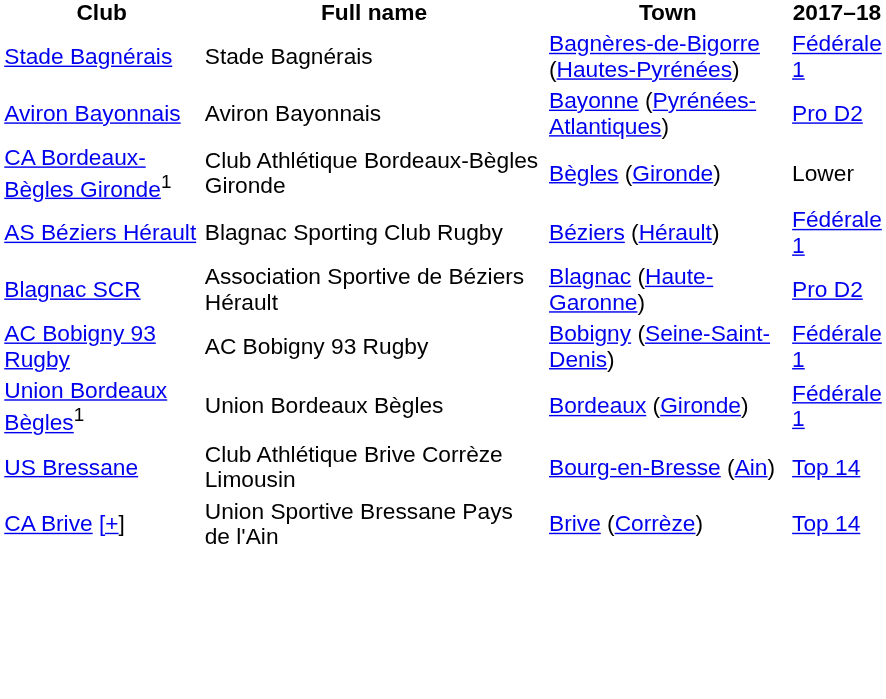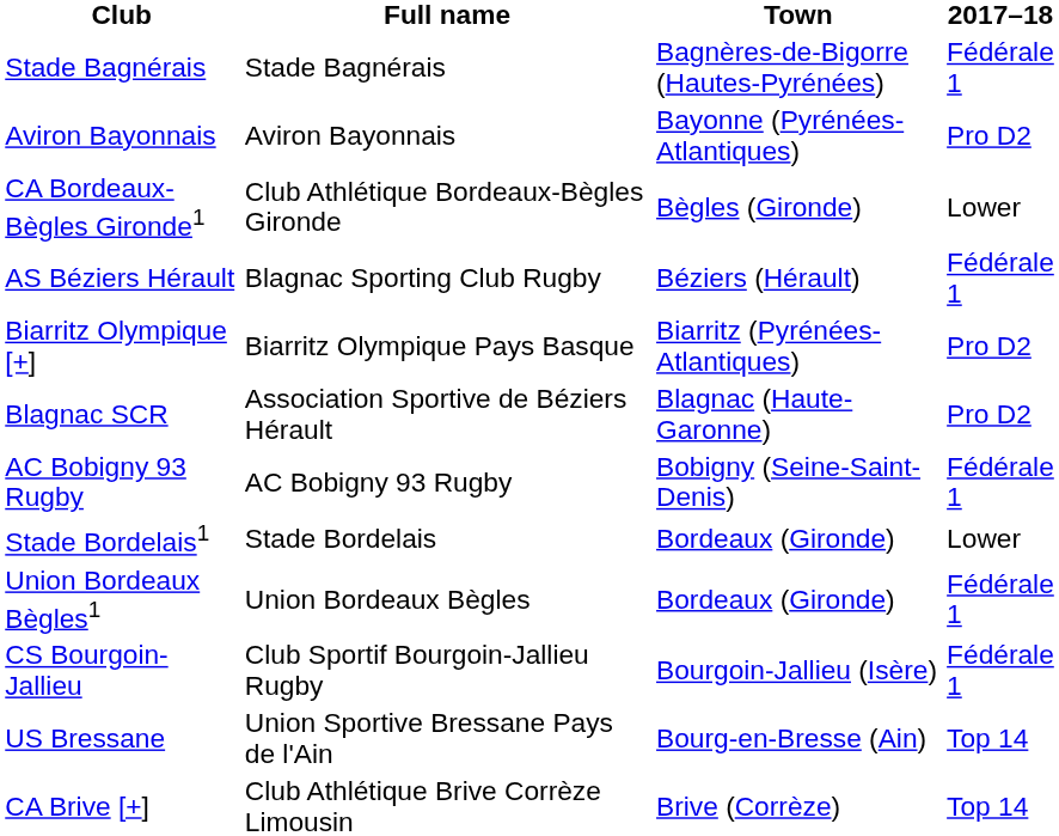 <table style="width:100%;">
 <tr>
 <th style="width:23%;">Club</th>
 <th style="width:40%;">Full name</th>
 <th style="width:28%;">Town</th>
 <th style="width:8%;">2017–18</th>
 </tr>
 <tr>
 <td><a href='#'>Stade Bagnérais</a></td>
 <td>Stade Bagnérais</td>
 <td><a href='#'>Bagnères-de-Bigorre</a> (<a href='#'>Hautes-Pyrénées</a>)</td>
 <td><a href='#'>Fédérale 1</a></td>
 </tr>
 <tr>
 <td><a href='#'>Aviron Bayonnais</a></td>
 <td>Aviron Bayonnais</td>
 <td><a href='#'>Bayonne</a> (<a href='#'>Pyrénées-Atlantiques</a>)</td>
 <td><a href='#'>Pro D2</a></td>
 </tr>
 <tr>
 <td><a href='#'>CA Bordeaux-Bègles Gironde</a><sup>1</sup></td>
 <td>Club Athlétique Bordeaux-Bègles Gironde</td>
 <td><a href='#'>Bègles</a> (<a href='#'>Gironde</a>)</td>
 <td>Lower</td>
 </tr>
 <tr>
 <td><a href='#'>AS Béziers Hérault</a></td>
 <td>Blagnac Sporting Club Rugby</td>
 <td><a href='#'>Béziers</a> (<a href='#'>Hérault</a>)</td>
 <td><a href='#'>Fédérale 1</a></td>
 </tr>
 <tr>
+<td><a href='#'>Biarritz Olympique</a> <a href='#'>[+</a>]</td>
+<td>Biarritz Olympique Pays Basque</td>
+<td><a href='#'>Biarritz</a> (<a href='#'>Pyrénées-Atlantiques</a>)</td>
+<td><a href='#'>Pro D2</a></td>
+</tr>
+<tr>
 <td><a href='#'>Blagnac SCR</a></td>
 <td>Association Sportive de Béziers Hérault</td>
 <td><a href='#'>Blagnac</a> (<a href='#'>Haute-Garonne</a>)</td>
 <td><a href='#'>Pro D2</a></td>
 </tr>
 <tr>
 <td><a href='#'>AC Bobigny 93 Rugby</a></td>
 <td>AC Bobigny 93 Rugby</td>
 <td><a href='#'>Bobigny</a> (<a href='#'>Seine-Saint-Denis</a>)</td>
 <td><a href='#'>Fédérale 1</a></td>
 </tr>
 <tr>
+<td><a href='#'>Stade Bordelais</a><sup>1</sup></td>
+<td>Stade Bordelais</td>
+<td><a href='#'>Bordeaux</a> (<a href='#'>Gironde</a>)</td>
+<td>Lower</td>
+</tr>
+<tr>
 <td><a href='#'>Union Bordeaux Bègles</a><sup>1</sup></td>
 <td>Union Bordeaux Bègles</td>
 <td><a href='#'>Bordeaux</a> (<a href='#'>Gironde</a>)</td>
 <td><a href='#'>Fédérale 1</a></td>
 </tr>
 <tr>
+<td><a href='#'>CS Bourgoin-Jallieu</a></td>
+<td>Club Sportif Bourgoin-Jallieu Rugby</td>
+<td><a href='#'>Bourgoin-Jallieu</a> (<a href='#'>Isère</a>)</td>
+<td><a href='#'>Fédérale 1</a></td>
+</tr>
+<tr>
 <td><a href='#'>US Bressane</a></td>
-<td>Club Athlétique Brive Corrèze Limousin</td>
+<td>Union Sportive Bressane Pays de l'Ain</td>
 <td><a href='#'>Bourg-en-Bresse</a> (<a href='#'>Ain</a>)</td>
 <td><a href='#'>Top 14</a></td>
 </tr>
 <tr>
 <td><a href='#'>CA Brive</a> <a href='#'>[+</a>]</td>
-<td>Union Sportive Bressane Pays de l'Ain</td>
+<td>Club Athlétique Brive Corrèze Limousin</td>
 <td><a href='#'>Brive</a> (<a href='#'>Corrèze</a>)</td>
 <td><a href='#'>Top 14</a></td>
 </tr>
 </table>
